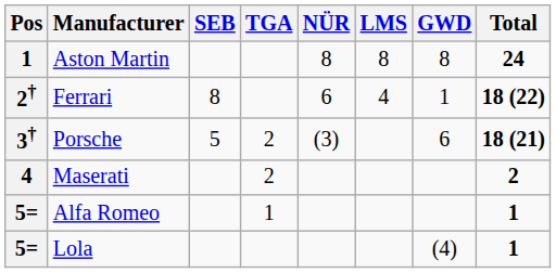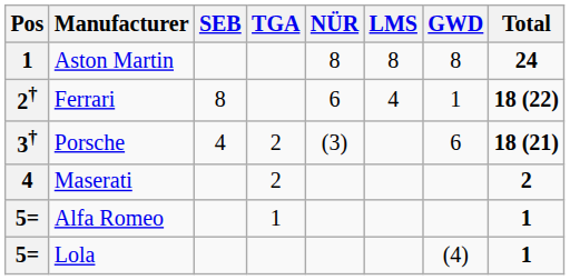 <table class="wikitable" style="font-size: 90%;">
 <tr>
 <th>Pos</th>
 <th>Manufacturer</th>
 <th> <a href='#'>SEB</a></th>
 <th> <a href='#'>TGA</a></th>
 <th> <a href='#'>NÜR</a></th>
 <th> <a href='#'>LMS</a></th>
 <th> <a href='#'>GWD</a></th>
 <th>Total</th>
 </tr>
 <tr>
 <th>1</th>
 <td> <a href='#'>Aston Martin</a></td>
 <td></td>
 <td></td>
 <td align=center>8</td>
 <td align=center>8</td>
 <td align=center>8</td>
 <td align=center><strong>24</strong></td>
 </tr>
 <tr>
 <th>2<sup>†</sup></th>
 <td> <a href='#'>Ferrari</a></td>
 <td align=center>8</td>
 <td></td>
 <td align=center>6</td>
 <td align=center>4</td>
 <td align=center>1</td>
 <td align=center><strong>18 (22)</strong></td>
 </tr>
 <tr>
 <th>3<sup>†</sup></th>
 <td> <a href='#'>Porsche</a></td>
-<td align=center>5</td>
+<td align=center>4</td>
 <td align=center>2</td>
 <td align=center>(3)</td>
 <td></td>
 <td align=center>6</td>
 <td align=center><strong>18 (21)</strong></td>
 </tr>
 <tr>
 <th>4</th>
 <td> <a href='#'>Maserati</a></td>
 <td></td>
 <td align=center>2</td>
 <td></td>
 <td></td>
 <td></td>
 <td align=center><strong>2</strong></td>
 </tr>
 <tr>
 <th>5=</th>
 <td> <a href='#'>Alfa Romeo</a></td>
 <td></td>
 <td align=center>1</td>
 <td></td>
 <td></td>
 <td></td>
 <td align=center><strong>1</strong></td>
 </tr>
 <tr>
 <th>5=</th>
 <td> <a href='#'>Lola</a></td>
 <td></td>
 <td></td>
 <td></td>
 <td></td>
 <td align=center>(4)</td>
 <td align=center><strong>1</strong></td>
 </tr>
 </table>
